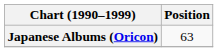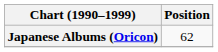 <table class="wikitable plainrowheaders">
 <tr>
 <th>Chart (1990–1999)</th>
 <th>Position</th>
 </tr>
 <tr>
 <th scope="row">Japanese Albums (<a href='#'>Oricon</a>)</th>
-<td style="text-align:center;">63</td>
+<td style="text-align:center;">62</td>
 </tr>
 <tr>
 </tr>
 </table>
